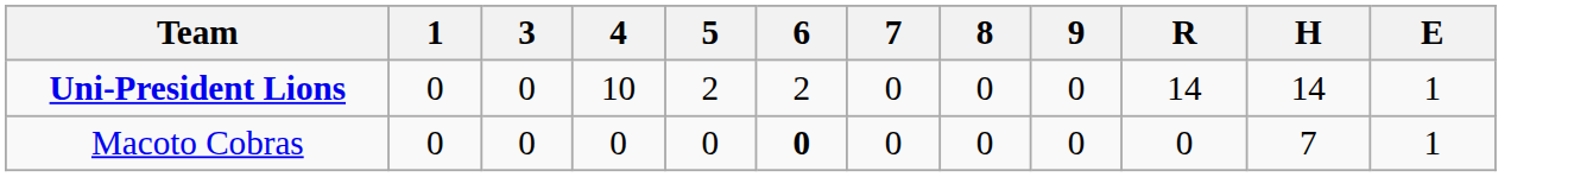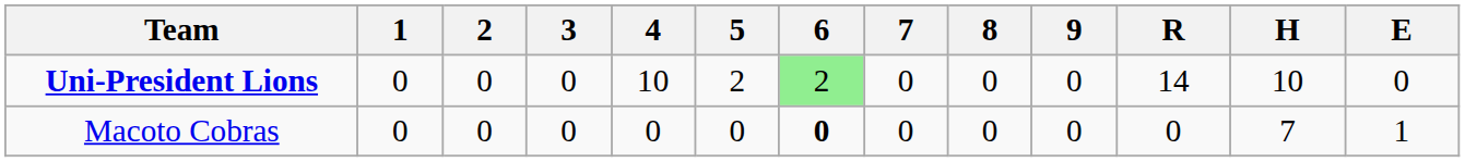 <table class=wikitable style="text-align:center">
 <tr>
 <th width = "170">Team</th>
 <th width = "35">1</th>
+<th width = "35">2</th>
 <th width = "35">3</th>
 <th width = "35">4</th>
 <th width = "35">5</th>
 <th width = "35">6</th>
 <th width = "35">7</th>
 <th width = "35">8</th>
 <th width = "35">9</th>
 <th width = "50">R</th>
 <th width = "50">H</th>
 <th width = "50">E</th>
 </tr>
 <tr>
 <td><strong><a href='#'>Uni-President Lions</a></strong></td>
 <td>0</td>
 <td>0</td>
+<td>0</td>
 <td>10</td>
 <td>2</td>
-<td>2</td>
+<td style="background: lightgreen;">2</td>
 <td>0</td>
 <td>0</td>
 <td>0</td>
 <td>14</td>
-<td>14</td>
-<td>1</td>
+<td>10</td>
+<td>0</td>
 </tr>
 <tr>
 <td><a href='#'>Macoto Cobras</a></td>
+<td>0</td>
 <td>0</td>
 <td>0</td>
 <td>0</td>
 <td>0</td>
 <td><strong>0</strong></td>
 <td>0</td>
 <td>0</td>
 <td>0</td>
 <td>0</td>
 <td>7</td>
 <td>1</td>
 </tr>
 </table>
